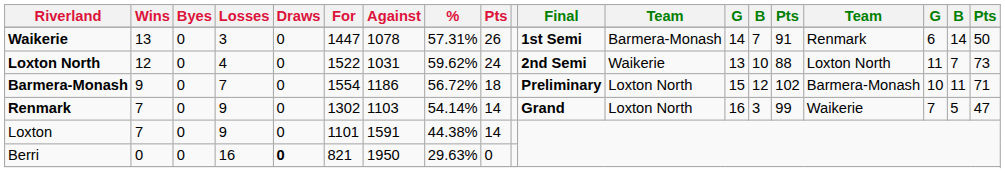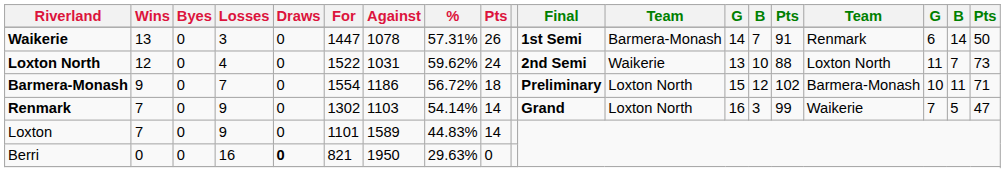 <table style="font-size: 85%; text-align: left;" class="wikitable">
 <tr>
 <th style="color:crimson">Riverland</th>
 <th style="color:crimson">Wins</th>
 <th style="color:crimson">Byes</th>
 <th style="color:crimson">Losses</th>
 <th style="color:crimson">Draws</th>
 <th style="color:crimson">For</th>
 <th style="color:crimson">Against</th>
 <th style="color:crimson">%</th>
 <th style="color:crimson">Pts</th>
 <th></th>
 <th style="color:green">Final</th>
 <th style="color:green">Team</th>
 <th style="color:green">G</th>
 <th style="color:green">B</th>
 <th style="color:green">Pts</th>
 <th style="color:green">Team</th>
 <th style="color:green">G</th>
 <th style="color:green">B</th>
 <th style="color:green">Pts</th>
 </tr>
 <tr>
 </tr>
 <tr>
 </tr>
 <tr>
 <td><strong>Waikerie</strong></td>
 <td>13</td>
 <td>0</td>
 <td>3</td>
 <td>0</td>
 <td>1447</td>
 <td>1078</td>
 <td>57.31%</td>
 <td>26</td>
 <td></td>
 <td><strong>1st Semi</strong></td>
 <td>Barmera-Monash</td>
 <td>14</td>
 <td>7</td>
 <td>91</td>
 <td>Renmark</td>
 <td>6</td>
 <td>14</td>
 <td>50</td>
 </tr>
 <tr>
 <td><strong>Loxton North</strong></td>
 <td>12</td>
 <td>0</td>
 <td>4</td>
 <td>0</td>
 <td>1522</td>
 <td>1031</td>
 <td>59.62%</td>
 <td>24</td>
 <td></td>
 <td><strong>2nd Semi</strong></td>
 <td>Waikerie</td>
 <td>13</td>
 <td>10</td>
 <td>88</td>
 <td>Loxton North</td>
 <td>11</td>
 <td>7</td>
 <td>73</td>
 </tr>
 <tr>
 <td><strong>Barmera-Monash</strong></td>
 <td>9</td>
 <td>0</td>
 <td>7</td>
 <td>0</td>
 <td>1554</td>
 <td>1186</td>
 <td>56.72%</td>
 <td>18</td>
 <td></td>
 <td><strong>Preliminary</strong></td>
 <td>Loxton North</td>
 <td>15</td>
 <td>12</td>
 <td>102</td>
 <td>Barmera-Monash</td>
 <td>10</td>
 <td>11</td>
 <td>71</td>
 </tr>
 <tr>
 <td><strong>Renmark</strong></td>
 <td>7</td>
 <td>0</td>
 <td>9</td>
 <td>0</td>
 <td>1302</td>
 <td>1103</td>
 <td>54.14%</td>
 <td>14</td>
 <td></td>
 <td><strong>Grand</strong></td>
 <td>Loxton North</td>
 <td>16</td>
 <td>3</td>
 <td>99</td>
 <td>Waikerie</td>
 <td>7</td>
 <td>5</td>
 <td>47</td>
 </tr>
 <tr>
 <td>Loxton</td>
 <td>7</td>
 <td>0</td>
 <td>9</td>
 <td>0</td>
 <td>1101</td>
-<td>1591</td>
-<td>44.38%</td>
+<td>1589</td>
+<td>44.83%</td>
 <td>14</td>
 <td></td>
 </tr>
 <tr>
 <td>Berri</td>
 <td>0</td>
 <td>0</td>
 <td>16</td>
 <td><strong>0</strong></td>
 <td>821</td>
 <td>1950</td>
 <td>29.63%</td>
 <td>0</td>
 <td></td>
 </tr>
 <tr>
 </tr>
 </table>
